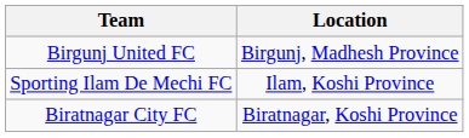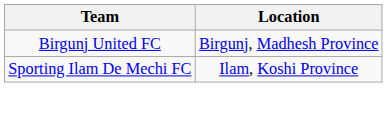 <table class="wikitable" style="text-align:center;">
 <tr>
 <th>Team</th>
 <th>Location</th>
 </tr>
 <tr>
 <td><a href='#'>Birgunj United FC</a></td>
 <td><a href='#'>Birgunj</a>, <a href='#'>Madhesh Province</a></td>
 </tr>
 <tr>
 <td><a href='#'>Sporting Ilam De Mechi FC</a></td>
 <td><a href='#'>Ilam</a>, <a href='#'>Koshi Province</a></td>
 </tr>
-<tr>
-<td><a href='#'>Biratnagar City FC</a></td>
-<td><a href='#'>Biratnagar</a>, <a href='#'>Koshi Province</a></td>
-</tr>
 </table>
